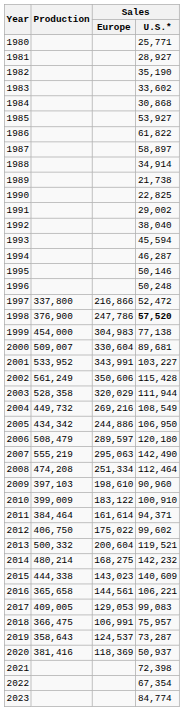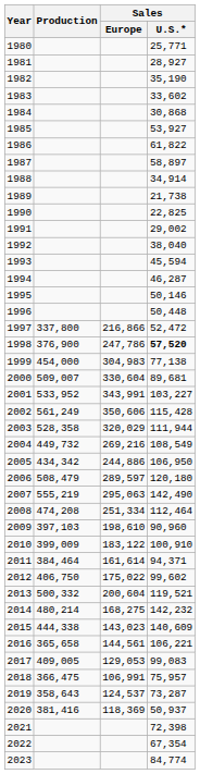 <table class="wikitable">
 <tr>
 <th rowspan="2">Year</th>
 <th rowspan="2">Production</th>
 <th colspan="2">Sales</th>
 </tr>
 <tr>
 <th>Europe</th>
 <th>U.S.*</th>
 </tr>
 <tr>
 <td>1980</td>
 <td></td>
 <td></td>
 <td>25,771</td>
 </tr>
 <tr>
 <td>1981</td>
 <td></td>
 <td></td>
 <td>28,927</td>
 </tr>
 <tr>
 <td>1982</td>
 <td></td>
 <td></td>
 <td>35,190</td>
 </tr>
 <tr>
 <td>1983</td>
 <td></td>
 <td></td>
 <td>33,602</td>
 </tr>
 <tr>
 <td>1984</td>
 <td></td>
 <td></td>
 <td>30,868</td>
 </tr>
 <tr>
 <td>1985</td>
 <td></td>
 <td></td>
 <td>53,927</td>
 </tr>
 <tr>
 <td>1986</td>
 <td></td>
 <td></td>
 <td>61,822</td>
 </tr>
 <tr>
 <td>1987</td>
 <td></td>
 <td></td>
 <td>58,897</td>
 </tr>
 <tr>
 <td>1988</td>
 <td></td>
 <td></td>
 <td>34,914</td>
 </tr>
 <tr>
 <td>1989</td>
 <td></td>
 <td></td>
 <td>21,738</td>
 </tr>
 <tr>
 <td>1990</td>
 <td></td>
 <td></td>
 <td>22,825</td>
 </tr>
 <tr>
 <td>1991</td>
 <td></td>
 <td></td>
 <td>29,002</td>
 </tr>
 <tr>
 <td>1992</td>
 <td></td>
 <td></td>
 <td>38,040</td>
 </tr>
 <tr>
 <td>1993</td>
 <td></td>
 <td></td>
 <td>45,594</td>
 </tr>
 <tr>
 <td>1994</td>
 <td></td>
 <td></td>
 <td>46,287</td>
 </tr>
 <tr>
 <td>1995</td>
 <td></td>
 <td></td>
 <td>50,146</td>
 </tr>
 <tr>
 <td>1996</td>
 <td></td>
 <td></td>
-<td>50,248</td>
+<td>50,448</td>
 </tr>
 <tr>
 <td>1997</td>
 <td>337,800</td>
 <td>216,866</td>
 <td>52,472</td>
 </tr>
 <tr>
 <td>1998</td>
 <td>376,900</td>
 <td>247,786</td>
 <td><strong>57,520</strong></td>
 </tr>
 <tr>
 <td>1999</td>
 <td>454,000</td>
 <td>304,983</td>
 <td>77,138</td>
 </tr>
 <tr>
 <td>2000</td>
 <td>509,007</td>
 <td>330,604</td>
 <td>89,681</td>
 </tr>
 <tr>
 <td>2001</td>
 <td>533,952</td>
 <td>343,991</td>
 <td>103,227</td>
 </tr>
 <tr>
 <td>2002</td>
 <td>561,249</td>
 <td>350,606</td>
 <td>115,428</td>
 </tr>
 <tr>
 <td>2003</td>
 <td>528,358</td>
 <td>320,029</td>
 <td>111,944</td>
 </tr>
 <tr>
 <td>2004</td>
 <td>449,732</td>
 <td>269,216</td>
 <td>108,549</td>
 </tr>
 <tr>
 <td>2005</td>
 <td>434,342</td>
 <td>244,886</td>
 <td>106,950</td>
 </tr>
 <tr>
 <td>2006</td>
 <td>508,479</td>
 <td>289,597</td>
 <td>120,180</td>
 </tr>
 <tr>
 <td>2007</td>
 <td>555,219</td>
 <td>295,063</td>
 <td>142,490</td>
 </tr>
 <tr>
 <td>2008</td>
 <td>474,208</td>
 <td>251,334</td>
 <td>112,464</td>
 </tr>
 <tr>
 <td>2009</td>
 <td>397,103</td>
 <td>198,610</td>
 <td>90,960</td>
 </tr>
 <tr>
 <td>2010</td>
 <td>399,009</td>
 <td>183,122</td>
 <td>100,910</td>
 </tr>
 <tr>
 <td>2011</td>
 <td>384,464</td>
 <td>161,614</td>
 <td>94,371</td>
 </tr>
 <tr>
 <td>2012</td>
 <td>406,750</td>
 <td>175,022</td>
 <td>99,602</td>
 </tr>
 <tr>
 <td>2013</td>
 <td>500,332</td>
 <td>200,604</td>
 <td>119,521</td>
 </tr>
 <tr>
 <td>2014</td>
 <td>480,214</td>
 <td>168,275</td>
 <td>142,232</td>
 </tr>
 <tr>
 <td>2015</td>
 <td>444,338</td>
 <td>143,023</td>
 <td>140,609</td>
 </tr>
 <tr>
 <td>2016</td>
 <td>365,658</td>
 <td>144,561</td>
 <td>106,221</td>
 </tr>
 <tr>
 <td>2017</td>
 <td>409,005</td>
 <td>129,053</td>
 <td>99,083</td>
 </tr>
 <tr>
 <td>2018</td>
 <td>366,475</td>
 <td>106,991</td>
 <td>75,957</td>
 </tr>
 <tr>
 <td>2019</td>
 <td>358,643</td>
 <td>124,537</td>
 <td>73,287</td>
 </tr>
 <tr>
 <td>2020</td>
 <td>381,416</td>
 <td>118,369</td>
 <td>50,937</td>
 </tr>
 <tr>
 <td>2021</td>
 <td></td>
 <td></td>
 <td>72,398</td>
 </tr>
 <tr>
 <td>2022</td>
 <td></td>
 <td></td>
 <td>67,354</td>
 </tr>
 <tr>
 <td>2023</td>
 <td></td>
 <td></td>
 <td>84,774</td>
 </tr>
 </table>
